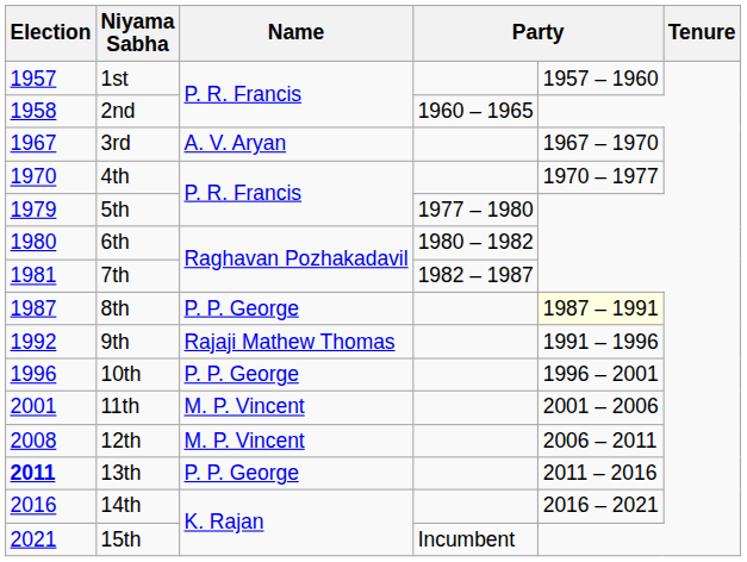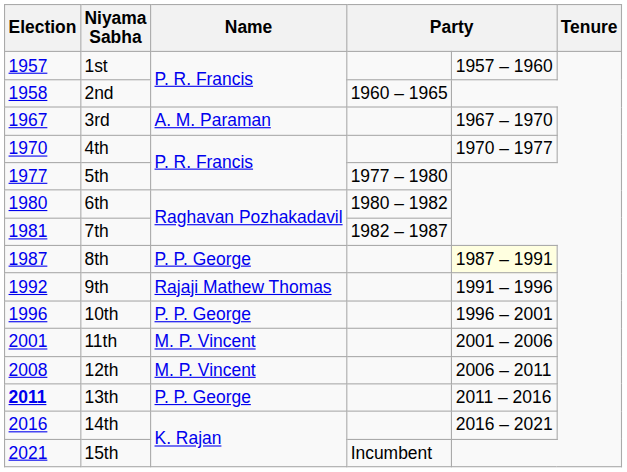 <table class="wikitable sortable">
 <tr>
 <th>Election</th>
 <th>Niyama<br>Sabha</th>
 <th>Name</th>
 <th colspan="2">Party</th>
 <th>Tenure</th>
 </tr>
 <tr>
 <td><a href='#'>1957</a></td>
 <td>1st</td>
 <td rowspan="2"><a href='#'>P. R. Francis</a></td>
 <td></td>
 <td>1957 – 1960</td>
 </tr>
 <tr>
 <td><a href='#'>1958</a></td>
 <td>2nd</td>
 <td>1960 – 1965</td>
 </tr>
 <tr>
 <td><a href='#'>1967</a></td>
 <td>3rd</td>
-<td><a href='#'>A. V. Aryan</a></td>
+<td><a href='#'>A. M. Paraman</a></td>
 <td></td>
 <td>1967 – 1970</td>
 </tr>
 <tr>
 <td><a href='#'>1970</a></td>
 <td>4th</td>
 <td rowspan="2"><a href='#'>P. R. Francis</a></td>
 <td></td>
 <td>1970 – 1977</td>
 </tr>
 <tr>
-<td><a href='#'>1979</a></td>
+<td><a href='#'>1977</a></td>
 <td>5th</td>
 <td>1977 – 1980</td>
 </tr>
 <tr>
 <td><a href='#'>1980</a></td>
 <td>6th</td>
 <td rowspan="2"><a href='#'>Raghavan Pozhakadavil</a></td>
 <td>1980 – 1982</td>
 </tr>
 <tr>
 <td><a href='#'>1981</a></td>
 <td>7th</td>
 <td>1982 – 1987</td>
 </tr>
 <tr>
 <td><a href='#'>1987</a></td>
 <td>8th</td>
 <td><a href='#'>P. P. George</a></td>
 <td></td>
 <td style="background: lightyellow;">1987 – 1991</td>
 </tr>
 <tr>
 <td><a href='#'>1992</a></td>
 <td>9th</td>
 <td><a href='#'>Rajaji Mathew Thomas</a></td>
 <td></td>
 <td>1991 – 1996</td>
 </tr>
 <tr>
 <td><a href='#'>1996</a></td>
 <td>10th</td>
 <td><a href='#'>P. P. George</a></td>
 <td></td>
 <td>1996 – 2001</td>
 </tr>
 <tr>
 <td><a href='#'>2001</a></td>
 <td>11th</td>
 <td><a href='#'>M. P. Vincent</a></td>
 <td></td>
 <td>2001 – 2006</td>
 </tr>
 <tr>
 <td><a href='#'>2008</a></td>
 <td>12th</td>
 <td><a href='#'>M. P. Vincent</a></td>
 <td></td>
 <td>2006 – 2011</td>
 </tr>
 <tr>
 <td><strong><a href='#'>2011</a></strong></td>
 <td>13th</td>
 <td><a href='#'>P. P. George</a></td>
 <td></td>
 <td>2011 – 2016</td>
 </tr>
 <tr>
 <td><a href='#'>2016</a></td>
 <td>14th</td>
 <td rowspan="2"><a href='#'>K. Rajan</a></td>
 <td></td>
 <td>2016 – 2021</td>
 </tr>
 <tr>
 <td><a href='#'>2021</a></td>
 <td>15th</td>
 <td>Incumbent</td>
 </tr>
 </table>
